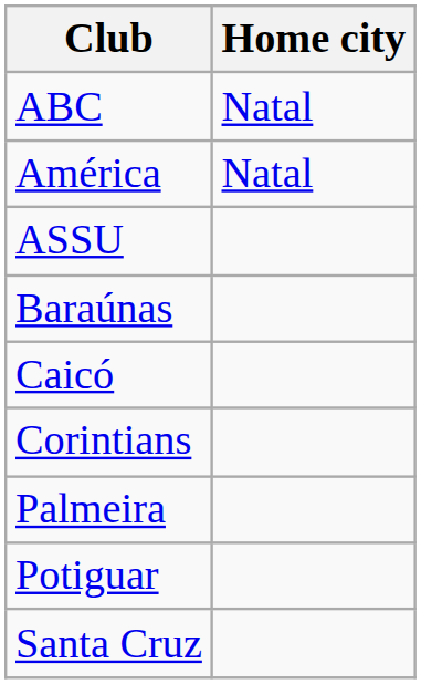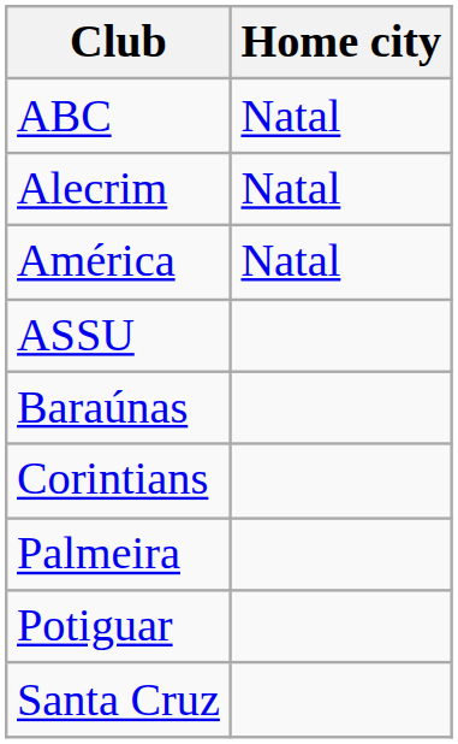 <table class="wikitable sortable">
 <tr>
 <th>Club</th>
 <th>Home city</th>
 </tr>
 <tr>
 <td><a href='#'>ABC</a></td>
+<td><a href='#'>Natal</a></td>
+</tr>
+<tr>
+<td><a href='#'>Alecrim</a></td>
 <td><a href='#'>Natal</a></td>
 </tr>
 <tr>
 <td><a href='#'>América</a></td>
 <td><a href='#'>Natal</a></td>
 </tr>
 <tr>
 <td><a href='#'>ASSU</a></td>
 <td></td>
 </tr>
 <tr>
 <td><a href='#'>Baraúnas</a></td>
-<td></td>
-</tr>
-<tr>
-<td><a href='#'>Caicó</a></td>
 <td></td>
 </tr>
 <tr>
 <td><a href='#'>Corintians</a></td>
 <td></td>
 </tr>
 <tr>
 <td><a href='#'>Palmeira</a></td>
 <td></td>
 </tr>
 <tr>
 <td><a href='#'>Potiguar</a></td>
 <td></td>
 </tr>
 <tr>
 <td><a href='#'>Santa Cruz</a></td>
 <td></td>
 </tr>
 </table>
